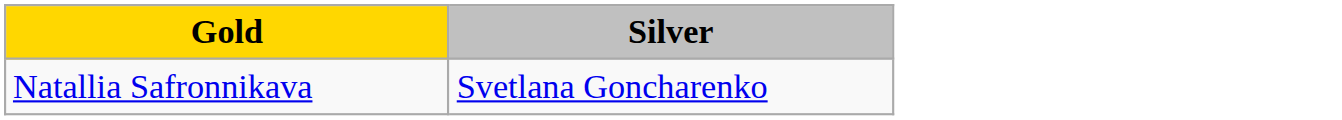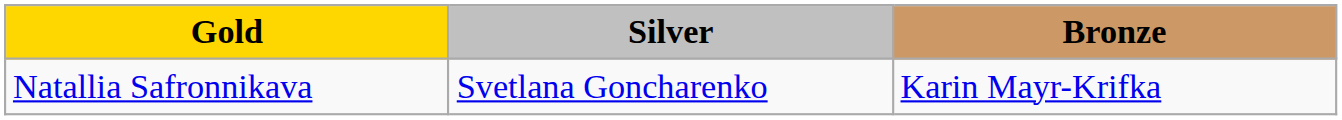 <table class="wikitable" style="text-align:left">
 <tr align="center">
 <td width=200 bgcolor=gold><strong>Gold</strong></td>
 <td width=200 bgcolor=silver><strong>Silver</strong></td>
+<td width=200 bgcolor=CC9966><strong>Bronze</strong></td>
 </tr>
 <tr>
 <td><a href='#'>Natallia Safronnikava</a><br><em></em></td>
 <td><a href='#'>Svetlana Goncharenko</a><br><em></em></td>
+<td><a href='#'>Karin Mayr-Krifka</a><br><em></em></td>
 </tr>
 </table>
